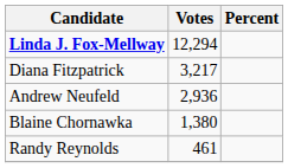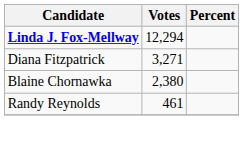 <table class="wikitable">
 <tr>
 <th>Candidate</th>
 <th>Votes</th>
 <th>Percent</th>
 </tr>
 <tr>
 <td style="font-weight:bold;"><a href='#'>Linda J. Fox-Mellway</a></td>
 <td style="text-align:right;">12,294</td>
 <td style="text-align:right;"></td>
 </tr>
 <tr>
 <td>Diana Fitzpatrick</td>
-<td style="text-align:right;">3,217</td>
-<td style="text-align:right;"></td>
-</tr>
-<tr>
-<td>Andrew Neufeld</td>
-<td style="text-align:right;">2,936</td>
+<td style="text-align:right;">3,271</td>
 <td style="text-align:right;"></td>
 </tr>
 <tr>
 <td>Blaine Chornawka</td>
-<td style="text-align:right;">1,380</td>
+<td style="text-align:right;">2,380</td>
 <td style="text-align:right;"></td>
 </tr>
 <tr>
 <td>Randy Reynolds</td>
 <td style="text-align:right;">461</td>
 <td style="text-align:right;"></td>
 </tr>
 <tr>
 </tr>
 </table>
